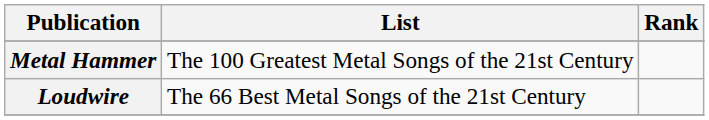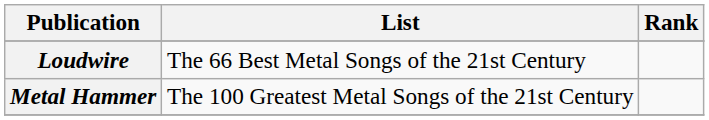 <table class="wikitable sortable plainrowheaders">
 <tr>
 <th>Publication</th>
 <th>List</th>
 <th>Rank</th>
 </tr>
 <tr>
 </tr>
 <tr>
+<th scope="row"><em>Loudwire</em></th>
+<td>The 66 Best Metal Songs of the 21st Century</td>
+<td></td>
+</tr>
+<tr>
 <th scope="row"><em>Metal Hammer</em></th>
 <td>The 100 Greatest Metal Songs of the 21st Century</td>
 <td></td>
 </tr>
 <tr>
-<th scope="row"><em>Loudwire</em></th>
-<td>The 66 Best Metal Songs of the 21st Century</td>
-<td></td>
-</tr>
-<tr>
 </tr>
 </table>
